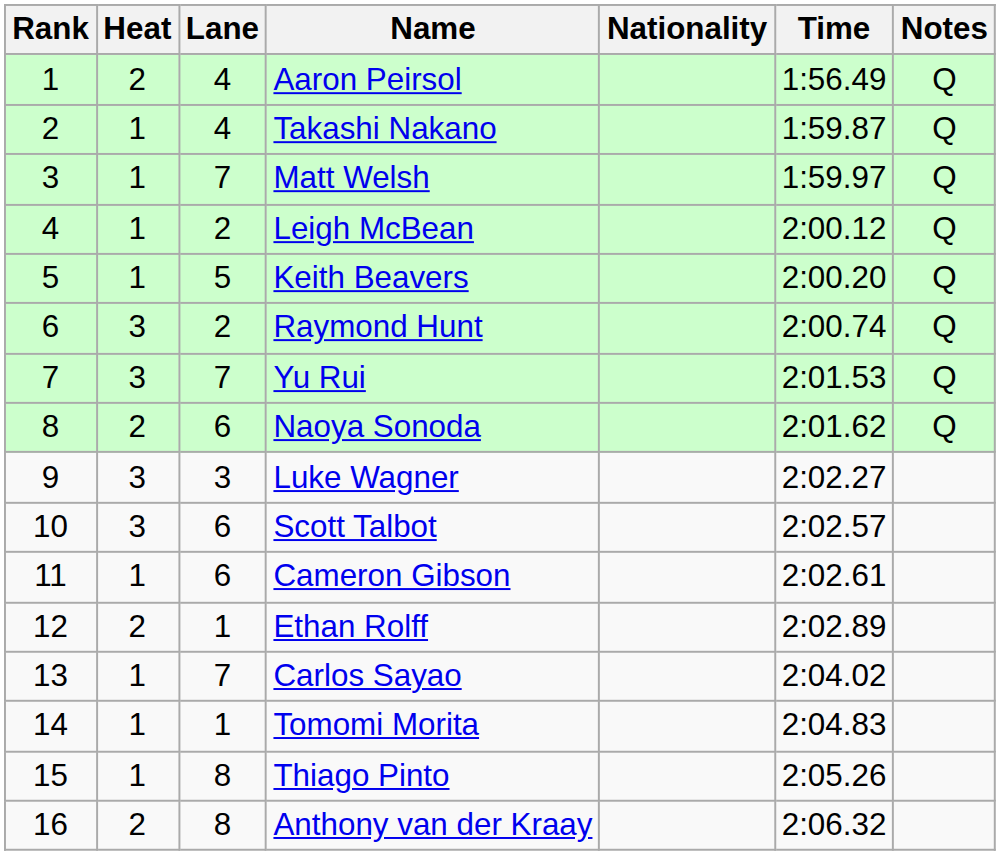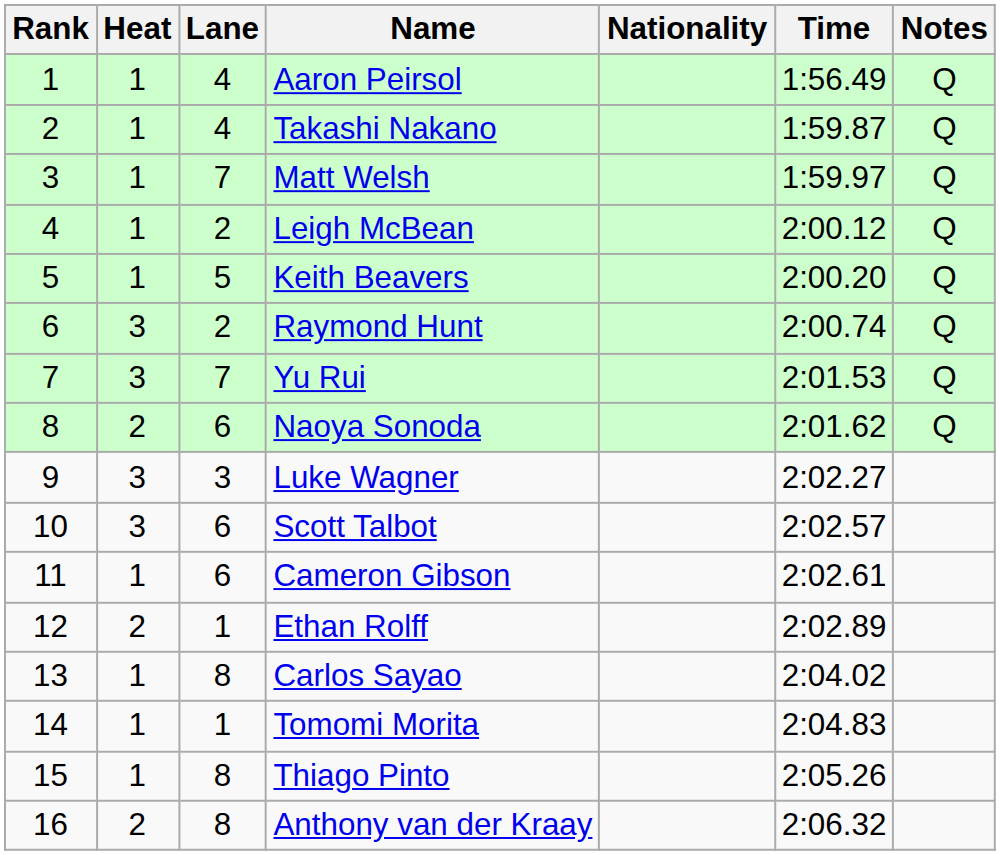 <table class="wikitable sortable" style="text-align:center">
 <tr>
 <th>Rank</th>
 <th>Heat</th>
 <th>Lane</th>
 <th>Name</th>
 <th>Nationality</th>
 <th>Time</th>
 <th>Notes</th>
 </tr>
 <tr bgcolor=ccffcc>
 <td>1</td>
-<td>2</td>
+<td>1</td>
 <td>4</td>
 <td align=left><a href='#'>Aaron Peirsol</a></td>
 <td align=left></td>
 <td>1:56.49</td>
 <td>Q</td>
 </tr>
 <tr bgcolor=ccffcc>
 <td>2</td>
 <td>1</td>
 <td>4</td>
 <td align=left><a href='#'>Takashi Nakano</a></td>
 <td align=left></td>
 <td>1:59.87</td>
 <td>Q</td>
 </tr>
 <tr bgcolor=ccffcc>
 <td>3</td>
 <td>1</td>
 <td>7</td>
 <td align=left><a href='#'>Matt Welsh</a></td>
 <td align=left></td>
 <td>1:59.97</td>
 <td>Q</td>
 </tr>
 <tr bgcolor=ccffcc>
 <td>4</td>
 <td>1</td>
 <td>2</td>
 <td align=left><a href='#'>Leigh McBean</a></td>
 <td align=left></td>
 <td>2:00.12</td>
 <td>Q</td>
 </tr>
 <tr bgcolor=ccffcc>
 <td>5</td>
 <td>1</td>
 <td>5</td>
 <td align=left><a href='#'>Keith Beavers</a></td>
 <td align=left></td>
 <td>2:00.20</td>
 <td>Q</td>
 </tr>
 <tr bgcolor=ccffcc>
 <td>6</td>
 <td>3</td>
 <td>2</td>
 <td align=left><a href='#'>Raymond Hunt</a></td>
 <td align=left></td>
 <td>2:00.74</td>
 <td>Q</td>
 </tr>
 <tr bgcolor=ccffcc>
 <td>7</td>
 <td>3</td>
 <td>7</td>
 <td align=left><a href='#'>Yu Rui</a></td>
 <td align=left></td>
 <td>2:01.53</td>
 <td>Q</td>
 </tr>
 <tr bgcolor=ccffcc>
 <td>8</td>
 <td>2</td>
 <td>6</td>
 <td align=left><a href='#'>Naoya Sonoda</a></td>
 <td align=left></td>
 <td>2:01.62</td>
 <td>Q</td>
 </tr>
 <tr>
 <td>9</td>
 <td>3</td>
 <td>3</td>
 <td align=left><a href='#'>Luke Wagner</a></td>
 <td align=left></td>
 <td>2:02.27</td>
 <td></td>
 </tr>
 <tr>
 <td>10</td>
 <td>3</td>
 <td>6</td>
 <td align=left><a href='#'>Scott Talbot</a></td>
 <td align=left></td>
 <td>2:02.57</td>
 <td></td>
 </tr>
 <tr>
 <td>11</td>
 <td>1</td>
 <td>6</td>
 <td align=left><a href='#'>Cameron Gibson</a></td>
 <td align=left></td>
 <td>2:02.61</td>
 <td></td>
 </tr>
 <tr>
 <td>12</td>
 <td>2</td>
 <td>1</td>
 <td align=left><a href='#'>Ethan Rolff</a></td>
 <td align=left></td>
 <td>2:02.89</td>
 <td></td>
 </tr>
 <tr>
 <td>13</td>
 <td>1</td>
-<td>7</td>
+<td>8</td>
 <td align=left><a href='#'>Carlos Sayao</a></td>
 <td align=left></td>
 <td>2:04.02</td>
 <td></td>
 </tr>
 <tr>
 <td>14</td>
 <td>1</td>
 <td>1</td>
 <td align=left><a href='#'>Tomomi Morita</a></td>
 <td align=left></td>
 <td>2:04.83</td>
 <td></td>
 </tr>
 <tr>
 <td>15</td>
 <td>1</td>
 <td>8</td>
 <td align=left><a href='#'>Thiago Pinto</a></td>
 <td align=left></td>
 <td>2:05.26</td>
 <td></td>
 </tr>
 <tr>
 <td>16</td>
 <td>2</td>
 <td>8</td>
 <td align=left><a href='#'>Anthony van der Kraay</a></td>
 <td align=left></td>
 <td>2:06.32</td>
 <td></td>
 </tr>
 </table>
